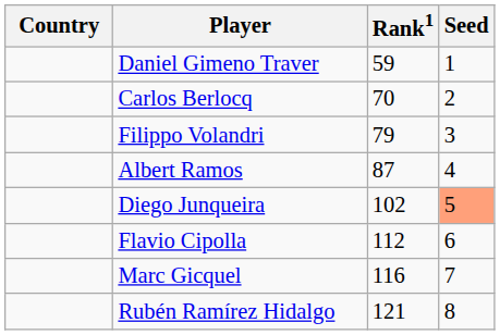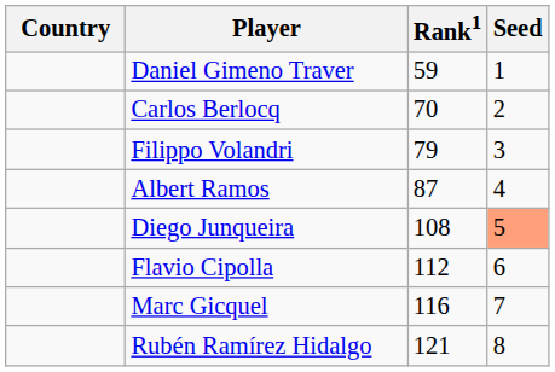 <table class="sortable wikitable">
 <tr>
 <th width="70">Country</th>
 <th width="175">Player</th>
 <th>Rank<sup>1</sup></th>
 <th>Seed</th>
 </tr>
 <tr>
 <td></td>
 <td><a href='#'>Daniel Gimeno Traver</a></td>
 <td>59</td>
 <td>1</td>
 </tr>
 <tr>
 <td></td>
 <td><a href='#'>Carlos Berlocq</a></td>
 <td>70</td>
 <td>2</td>
 </tr>
 <tr>
 <td></td>
 <td><a href='#'>Filippo Volandri</a></td>
 <td>79</td>
 <td>3</td>
 </tr>
 <tr>
 <td></td>
 <td><a href='#'>Albert Ramos</a></td>
 <td>87</td>
 <td>4</td>
 </tr>
 <tr>
 <td></td>
 <td><a href='#'>Diego Junqueira</a></td>
-<td>102</td>
+<td>108</td>
 <td style="background: lightsalmon;">5</td>
 </tr>
 <tr>
 <td></td>
 <td><a href='#'>Flavio Cipolla</a></td>
 <td>112</td>
 <td>6</td>
 </tr>
 <tr>
 <td></td>
 <td><a href='#'>Marc Gicquel</a></td>
 <td>116</td>
 <td>7</td>
 </tr>
 <tr>
 <td></td>
 <td><a href='#'>Rubén Ramírez Hidalgo</a></td>
 <td>121</td>
 <td>8</td>
 </tr>
 </table>
